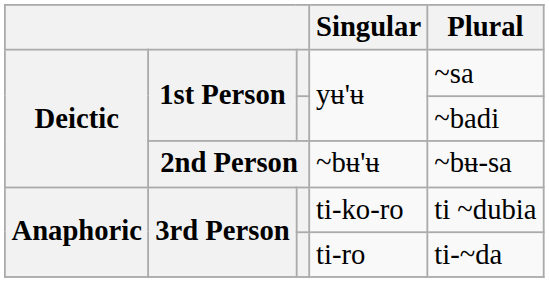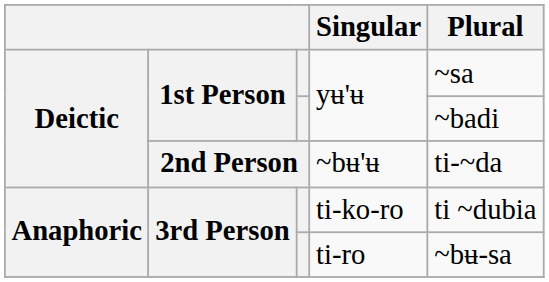 <table class="wikitable">
 <tr>
 <th colspan="3"></th>
 <th>Singular</th>
 <th>Plural</th>
 </tr>
 <tr>
 <th rowspan="3">Deictic</th>
 <th rowspan="2">1st Person</th>
 <th></th>
 <td rowspan="2">yʉ'ʉ</td>
 <td>~sa</td>
 </tr>
 <tr>
 <th></th>
 <td>~badi</td>
 </tr>
 <tr>
 <th colspan="2">2nd Person</th>
 <td>~bʉ'ʉ</td>
-<td>~bʉ-sa</td>
+<td>ti-~da</td>
 </tr>
 <tr>
 <th rowspan="2">Anaphoric</th>
 <th rowspan="2">3rd Person</th>
 <th></th>
 <td>ti-ko-ro</td>
 <td>ti ~dubia</td>
 </tr>
 <tr>
 <th></th>
 <td>ti-ro</td>
-<td>ti-~da</td>
+<td>~bʉ-sa</td>
 </tr>
 </table>
